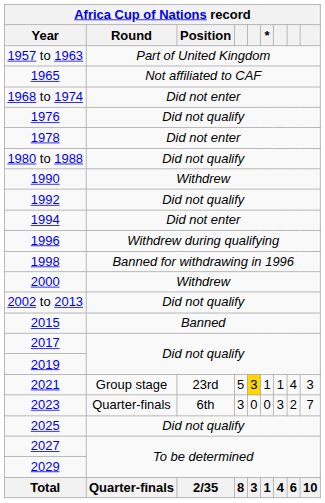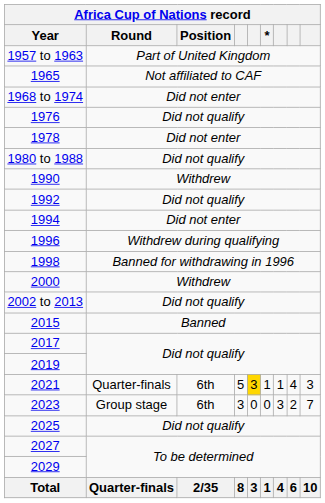 <table class="wikitable" style="text-align: center;">
 <tr>
 <th colspan=9><a href='#'>Africa Cup of Nations</a> record</th>
 </tr>
 <tr>
 <th>Year</th>
 <th>Round</th>
 <th>Position</th>
 <th></th>
 <th></th>
 <th>*</th>
 <th></th>
 <th></th>
 <th></th>
 </tr>
 <tr>
 <td> <a href='#'>1957</a> to  <a href='#'>1963</a></td>
 <td colspan=8><em>Part of United Kingdom</em></td>
 </tr>
 <tr>
 <td> <a href='#'>1965</a></td>
 <td colspan=8><em>Not affiliated to CAF</em></td>
 </tr>
 <tr>
 <td> <a href='#'>1968</a> to  <a href='#'>1974</a></td>
 <td colspan=8><em>Did not enter</em></td>
 </tr>
 <tr>
 <td> <a href='#'>1976</a></td>
 <td colspan=8><em>Did not qualify</em></td>
 </tr>
 <tr>
 <td> <a href='#'>1978</a></td>
 <td colspan=8><em>Did not enter</em></td>
 </tr>
 <tr>
 <td> <a href='#'>1980</a> to  <a href='#'>1988</a></td>
 <td colspan=8><em>Did not qualify</em></td>
 </tr>
 <tr>
 <td> <a href='#'>1990</a></td>
 <td colspan=8><em>Withdrew</em></td>
 </tr>
 <tr>
 <td> <a href='#'>1992</a></td>
 <td colspan=8><em>Did not qualify</em></td>
 </tr>
 <tr>
 <td> <a href='#'>1994</a></td>
 <td colspan=8><em>Did not enter</em></td>
 </tr>
 <tr>
 <td> <a href='#'>1996</a></td>
 <td colspan=8><em>Withdrew during qualifying</em></td>
 </tr>
 <tr>
 <td> <a href='#'>1998</a></td>
 <td colspan=8><em>Banned for withdrawing in 1996</em></td>
 </tr>
 <tr>
 <td>  <a href='#'>2000</a></td>
 <td colspan=8><em>Withdrew</em></td>
 </tr>
 <tr>
 <td> <a href='#'>2002</a> to  <a href='#'>2013</a></td>
 <td colspan=8><em>Did not qualify</em></td>
 </tr>
 <tr>
 <td> <a href='#'>2015</a></td>
 <td colspan=8><em>Banned</em></td>
 </tr>
 <tr>
 <td> <a href='#'>2017</a></td>
 <td colspan=8 rowspan=2><em>Did not qualify</em></td>
 </tr>
 <tr>
 <td> <a href='#'>2019</a></td>
 </tr>
 <tr>
 <td> <a href='#'>2021</a></td>
-<td>Group stage</td>
-<td>23rd</td>
+<td>Quarter-finals</td>
+<td>6th</td>
 <td>5</td>
 <td style="background: gold;">3</td>
 <td>1</td>
 <td>1</td>
 <td>4</td>
 <td>3</td>
 </tr>
 <tr>
 <td> <a href='#'>2023</a></td>
-<td>Quarter-finals</td>
+<td>Group stage</td>
 <td>6th</td>
 <td>3</td>
 <td>0</td>
 <td>0</td>
 <td>3</td>
 <td>2</td>
 <td>7</td>
 </tr>
 <tr>
 <td> <a href='#'>2025</a></td>
 <td colspan=8><em>Did not qualify</em></td>
 </tr>
 <tr>
 <td>   <a href='#'>2027</a></td>
 <td colspan="8" rowspan="2"><em>To be determined</em></td>
 </tr>
 <tr>
 <td> <a href='#'>2029</a></td>
 </tr>
 <tr>
 <th>Total</th>
 <th>Quarter-finals</th>
 <th>2/35</th>
 <th>8</th>
 <th>3</th>
 <th>1</th>
 <th>4</th>
 <th>6</th>
 <th>10</th>
 </tr>
 </table>
